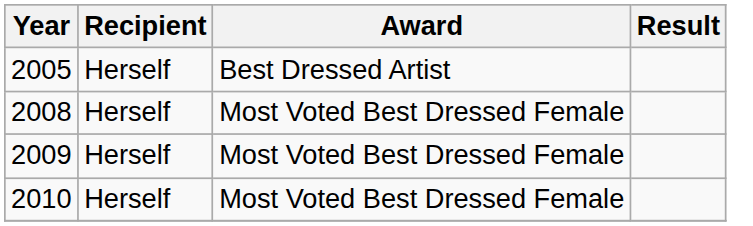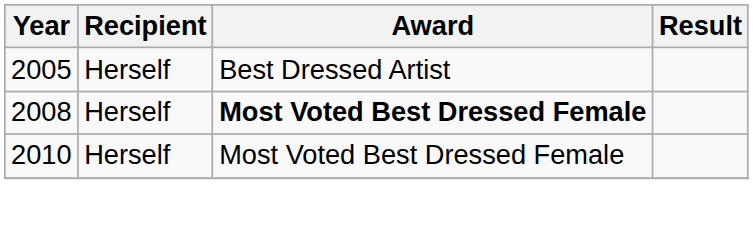 <table class="wikitable">
 <tr>
 <th>Year</th>
 <th>Recipient</th>
 <th>Award</th>
 <th>Result</th>
 </tr>
 <tr>
 <td>2005</td>
 <td>Herself</td>
 <td>Best Dressed Artist</td>
 <td></td>
 </tr>
 <tr>
 <td>2008</td>
 <td>Herself</td>
-<td>Most Voted Best Dressed Female</td>
-<td></td>
-</tr>
-<tr>
-<td>2009</td>
-<td>Herself</td>
-<td>Most Voted Best Dressed Female</td>
+<td><strong>Most Voted Best Dressed Female</strong></td>
 <td></td>
 </tr>
 <tr>
 <td>2010</td>
 <td>Herself</td>
 <td>Most Voted Best Dressed Female</td>
 <td></td>
 </tr>
 <tr>
 </tr>
 </table>
